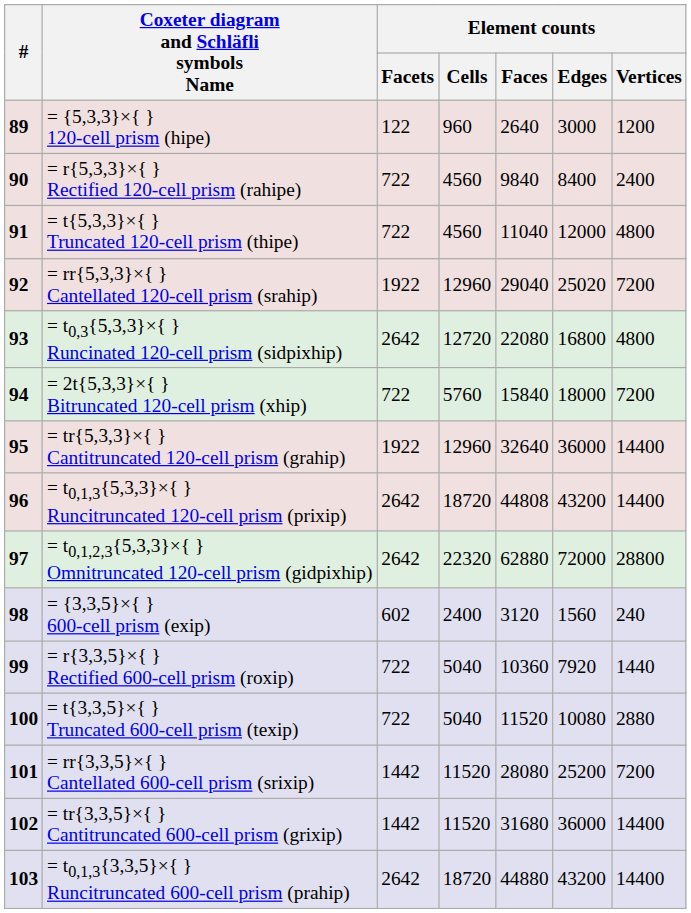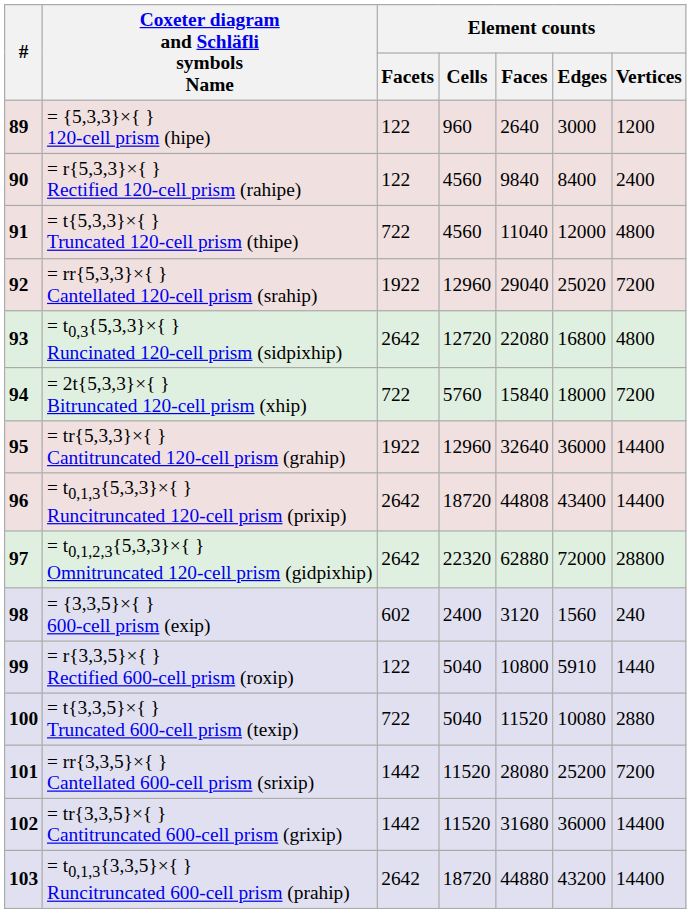 <table class="wikitable">
 <tr>
 <th rowspan=2>#</th>
 <th rowspan=2><a href='#'>Coxeter diagram</a><br> and <a href='#'>Schläfli</a><br>symbols<br>Name</th>
 <th colspan=5 rowspan=1>Element counts</th>
 </tr>
 <tr>
 <th>Facets</th>
 <th>Cells</th>
 <th>Faces</th>
 <th>Edges</th>
 <th>Vertices</th>
 </tr>
 <tr BGCOLOR="#f0e0e0">
 <td><strong>89</strong></td>
 <td> = {5,3,3}×{ }<br><a href='#'>120-cell prism</a> (hipe)</td>
 <td>122</td>
 <td>960</td>
 <td>2640</td>
 <td>3000</td>
 <td>1200</td>
 </tr>
 <tr BGCOLOR="#f0e0e0">
 <td><strong>90</strong></td>
 <td> = r{5,3,3}×{ }<br><a href='#'>Rectified 120-cell prism</a> (rahipe)</td>
-<td>722</td>
+<td>122</td>
 <td>4560</td>
 <td>9840</td>
 <td>8400</td>
 <td>2400</td>
 </tr>
 <tr BGCOLOR="#f0e0e0">
 <td><strong>91</strong></td>
 <td> = t{5,3,3}×{ }<br><a href='#'>Truncated 120-cell prism</a> (thipe)</td>
 <td>722</td>
 <td>4560</td>
 <td>11040</td>
 <td>12000</td>
 <td>4800</td>
 </tr>
 <tr BGCOLOR="#f0e0e0">
 <td><strong>92</strong></td>
 <td> = rr{5,3,3}×{ }<br><a href='#'>Cantellated 120-cell prism</a> (srahip)</td>
 <td>1922</td>
 <td>12960</td>
 <td>29040</td>
 <td>25020</td>
 <td>7200</td>
 </tr>
 <tr BGCOLOR="#e0f0e0">
 <td><strong>93</strong></td>
 <td> = t<sub>0,3</sub>{5,3,3}×{ }<br><a href='#'>Runcinated 120-cell prism</a> (sidpixhip)</td>
 <td>2642</td>
 <td>12720</td>
 <td>22080</td>
 <td>16800</td>
 <td>4800</td>
 </tr>
 <tr BGCOLOR="#e0f0e0">
 <td><strong>94</strong></td>
 <td> = 2t{5,3,3}×{ }<br><a href='#'>Bitruncated 120-cell prism</a> (xhip)</td>
 <td>722</td>
 <td>5760</td>
 <td>15840</td>
 <td>18000</td>
 <td>7200</td>
 </tr>
 <tr BGCOLOR="#f0e0e0">
 <td><strong>95</strong></td>
 <td> = tr{5,3,3}×{ }<br><a href='#'>Cantitruncated 120-cell prism</a> (grahip)</td>
 <td>1922</td>
 <td>12960</td>
 <td>32640</td>
 <td>36000</td>
 <td>14400</td>
 </tr>
 <tr BGCOLOR="#f0e0e0">
 <td><strong>96</strong></td>
 <td> = t<sub>0,1,3</sub>{5,3,3}×{ }<br><a href='#'>Runcitruncated 120-cell prism</a> (prixip)</td>
 <td>2642</td>
 <td>18720</td>
 <td>44808</td>
-<td>43200</td>
+<td>43400</td>
 <td>14400</td>
 </tr>
 <tr BGCOLOR="#e0f0e0">
 <td><strong>97</strong></td>
 <td> = t<sub>0,1,2,3</sub>{5,3,3}×{ }<br><a href='#'>Omnitruncated 120-cell prism</a> (gidpixhip)</td>
 <td>2642</td>
 <td>22320</td>
 <td>62880</td>
 <td>72000</td>
 <td>28800</td>
 </tr>
 <tr BGCOLOR="#e0e0f0">
 <td><strong>98</strong></td>
 <td> = {3,3,5}×{ }<br><a href='#'>600-cell prism</a> (exip)</td>
 <td>602</td>
 <td>2400</td>
 <td>3120</td>
 <td>1560</td>
 <td>240</td>
 </tr>
 <tr BGCOLOR="#e0e0f0">
 <td><strong>99</strong></td>
 <td> = r{3,3,5}×{ }<br><a href='#'>Rectified 600-cell prism</a> (roxip)</td>
-<td>722</td>
+<td>122</td>
 <td>5040</td>
-<td>10360</td>
-<td>7920</td>
+<td>10800</td>
+<td>5910</td>
 <td>1440</td>
 </tr>
 <tr BGCOLOR="#e0e0f0">
 <td><strong>100</strong></td>
 <td> = t{3,3,5}×{ }<br><a href='#'>Truncated 600-cell prism</a> (texip)</td>
 <td>722</td>
 <td>5040</td>
 <td>11520</td>
 <td>10080</td>
 <td>2880</td>
 </tr>
 <tr BGCOLOR="#e0e0f0">
 <td><strong>101</strong></td>
 <td> = rr{3,3,5}×{ }<br><a href='#'>Cantellated 600-cell prism</a> (srixip)</td>
 <td>1442</td>
 <td>11520</td>
 <td>28080</td>
 <td>25200</td>
 <td>7200</td>
 </tr>
 <tr BGCOLOR="#e0e0f0">
 <td><strong>102</strong></td>
 <td> = tr{3,3,5}×{ }<br><a href='#'>Cantitruncated 600-cell prism</a> (grixip)</td>
 <td>1442</td>
 <td>11520</td>
 <td>31680</td>
 <td>36000</td>
 <td>14400</td>
 </tr>
 <tr BGCOLOR="#e0e0f0">
 <td><strong>103</strong></td>
 <td> = t<sub>0,1,3</sub>{3,3,5}×{ }<br><a href='#'>Runcitruncated 600-cell prism</a> (prahip)</td>
 <td>2642</td>
 <td>18720</td>
 <td>44880</td>
 <td>43200</td>
 <td>14400</td>
 </tr>
 </table>
